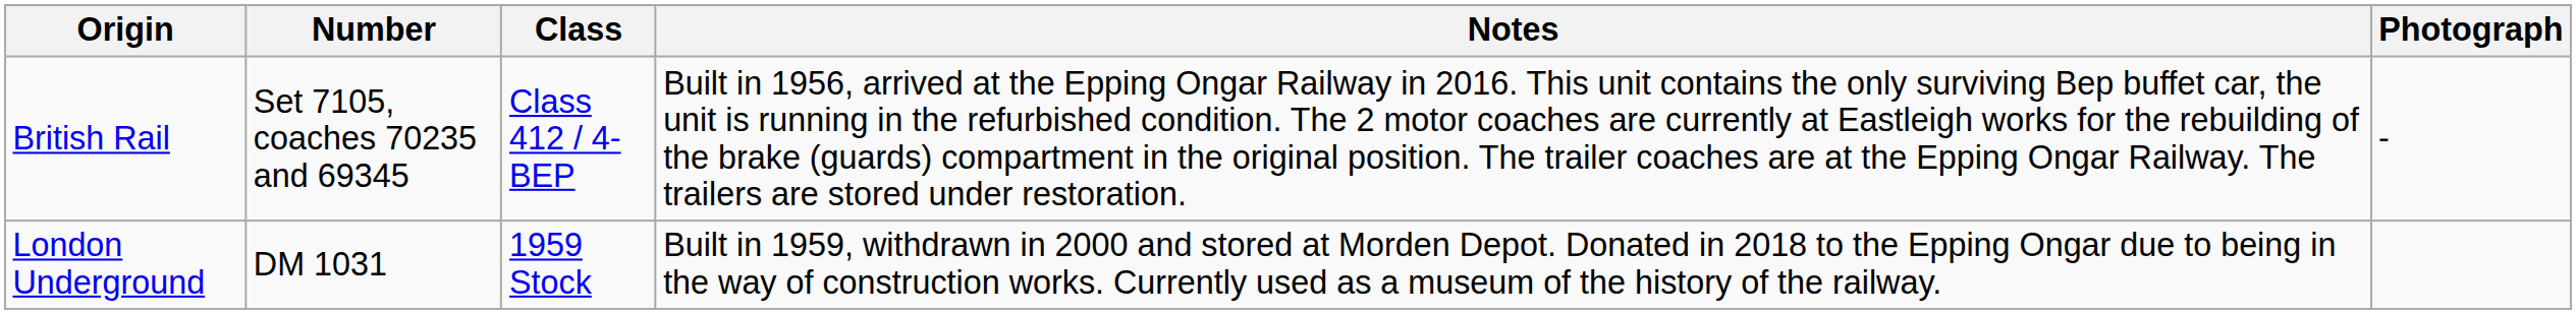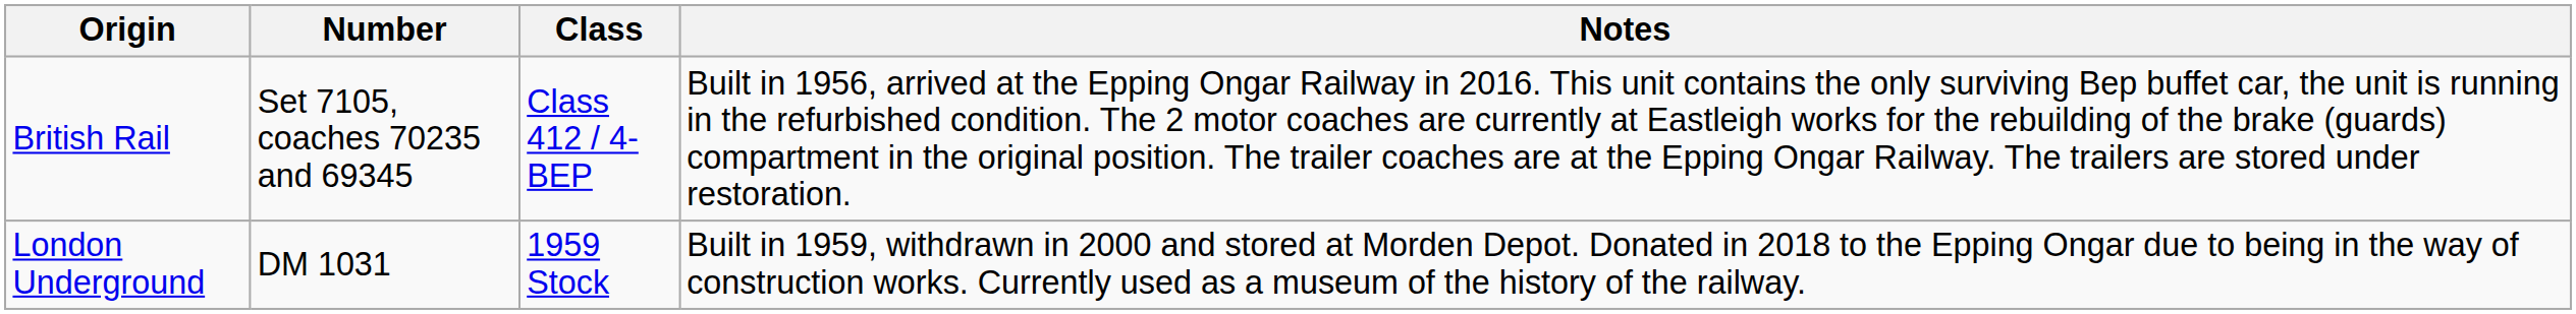 <table class="wikitable">
 <tr>
 <th>Origin</th>
 <th>Number</th>
 <th>Class</th>
 <th>Notes</th>
-<th>Photograph</th>
 </tr>
 <tr>
 <td><a href='#'>British Rail</a></td>
 <td>Set 7105, coaches 70235 and 69345</td>
 <td><a href='#'>Class 412 / 4-BEP</a></td>
 <td>Built in 1956, arrived at the Epping Ongar Railway in 2016. This unit contains the only surviving Bep buffet car, the unit is running in the refurbished condition. The 2 motor coaches are currently at Eastleigh works for the rebuilding of the brake (guards) compartment in the original position. The trailer coaches are at the Epping Ongar Railway. The trailers are stored under restoration.</td>
-<td>-</td>
 </tr>
 <tr>
 <td><a href='#'>London Underground</a></td>
 <td>DM 1031</td>
 <td><a href='#'>1959 Stock</a></td>
 <td>Built in 1959, withdrawn in 2000 and stored at Morden Depot. Donated in 2018 to the Epping Ongar due to being in the way of construction works. Currently used as a museum of the history of the railway.</td>
-<td></td>
 </tr>
 </table>
